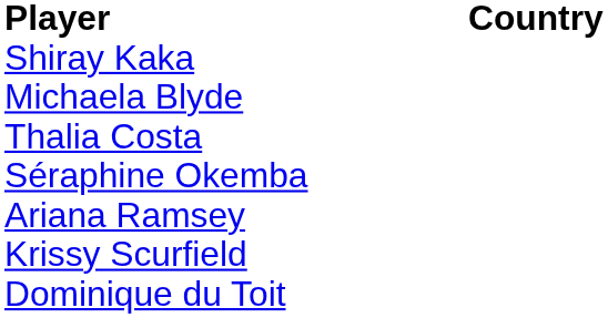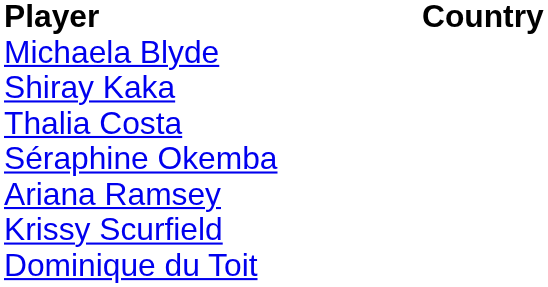 <table style="font-size: 95%" cellspacing="0" cellpadding="0">
 <tr>
 <th style="width:200px;" align="left">Player</th>
 <th style="width:150px;" align="left">Country</th>
 </tr>
 <tr>
-<td><a href='#'>Shiray Kaka</a></td>
+<td><a href='#'>Michaela Blyde</a></td>
 <td></td>
 </tr>
 <tr>
-<td><a href='#'>Michaela Blyde</a></td>
+<td><a href='#'>Shiray Kaka</a></td>
 <td></td>
 </tr>
 <tr>
 <td><a href='#'>Thalia Costa</a></td>
 <td></td>
 </tr>
 <tr>
 <td><a href='#'>Séraphine Okemba</a></td>
 <td></td>
 </tr>
 <tr>
 <td><a href='#'>Ariana Ramsey</a></td>
 <td></td>
 </tr>
 <tr>
 <td><a href='#'>Krissy Scurfield</a></td>
 <td></td>
 </tr>
 <tr>
 <td><a href='#'>Dominique du Toit</a></td>
 <td></td>
 </tr>
 </table>
